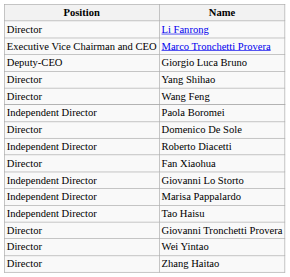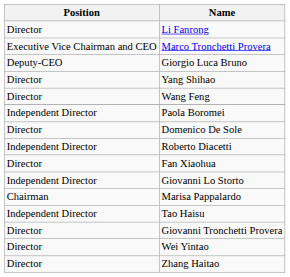 <table class="wikitable">
 <tr>
 <th>Position</th>
 <th>Name</th>
 </tr>
 <tr>
 <td>Director</td>
 <td><a href='#'>Li Fanrong</a></td>
 </tr>
 <tr>
 <td>Executive Vice Chairman and CEO</td>
 <td><a href='#'>Marco Tronchetti Provera</a></td>
 </tr>
 <tr>
 <td>Deputy-CEO</td>
 <td>Giorgio Luca Bruno</td>
 </tr>
 <tr>
 <td>Director</td>
 <td>Yang Shihao</td>
 </tr>
 <tr>
 <td>Director</td>
 <td>Wang Feng</td>
 </tr>
 <tr>
 </tr>
 <tr>
 <td>Independent Director</td>
 <td>Paola Boromei</td>
 </tr>
 <tr>
 <td>Director</td>
 <td>Domenico De Sole</td>
 </tr>
 <tr>
 <td>Independent Director</td>
 <td>Roberto Diacetti</td>
 </tr>
 <tr>
 <td>Director</td>
 <td>Fan Xiaohua</td>
 </tr>
 <tr>
 <td>Independent Director</td>
 <td>Giovanni Lo Storto</td>
 </tr>
 <tr>
-<td>Independent Director</td>
+<td>Chairman</td>
 <td>Marisa Pappalardo</td>
 </tr>
 <tr>
 <td>Independent Director</td>
 <td>Tao Haisu</td>
 </tr>
 <tr>
 <td>Director</td>
 <td>Giovanni Tronchetti Provera</td>
 </tr>
 <tr>
 <td>Director</td>
 <td>Wei Yintao</td>
 </tr>
 <tr>
 <td>Director</td>
 <td>Zhang Haitao</td>
 </tr>
 </table>
